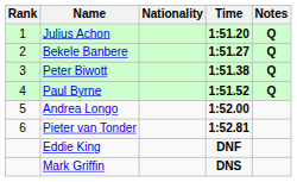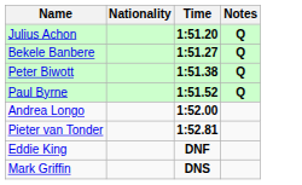 <table class="wikitable sortable" style="text-align:center">
 <tr>
-<th>Rank</th>
 <th>Name</th>
 <th>Nationality</th>
 <th>Time</th>
 <th>Notes</th>
 </tr>
 <tr bgcolor=ccffcc>
-<td>1</td>
 <td align=left><a href='#'>Julius Achon</a></td>
 <td align=left></td>
 <td><strong>1:51.20</strong></td>
 <td><strong>Q</strong></td>
 </tr>
 <tr bgcolor=ccffcc>
-<td>2</td>
 <td align=left><a href='#'>Bekele Banbere</a></td>
 <td align=left></td>
 <td><strong>1:51.27</strong></td>
 <td><strong>Q</strong></td>
 </tr>
 <tr bgcolor=ccffcc>
-<td>3</td>
 <td align=left><a href='#'>Peter Biwott</a></td>
 <td align=left></td>
 <td><strong>1:51.38</strong></td>
 <td><strong>Q</strong></td>
 </tr>
 <tr bgcolor=ccffcc>
-<td>4</td>
 <td align=left><a href='#'>Paul Byrne</a></td>
 <td align=left></td>
 <td><strong>1:51.52</strong></td>
 <td><strong>Q</strong></td>
 </tr>
 <tr>
-<td>5</td>
 <td align=left><a href='#'>Andrea Longo</a></td>
 <td align=left></td>
 <td><strong>1:52.00</strong></td>
 <td></td>
 </tr>
 <tr>
-<td>6</td>
 <td align=left><a href='#'>Pieter van Tonder</a></td>
 <td align=left></td>
 <td><strong>1:52.81</strong></td>
 <td></td>
 </tr>
 <tr>
-<td></td>
 <td align=left><a href='#'>Eddie King</a></td>
 <td align=left></td>
 <td><strong>DNF</strong></td>
 <td></td>
 </tr>
 <tr>
-<td></td>
 <td align=left><a href='#'>Mark Griffin</a></td>
 <td align=left></td>
 <td><strong>DNS</strong></td>
 <td></td>
 </tr>
 </table>
